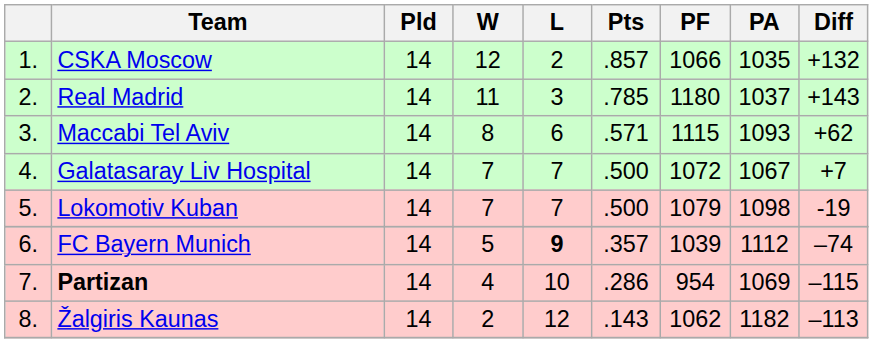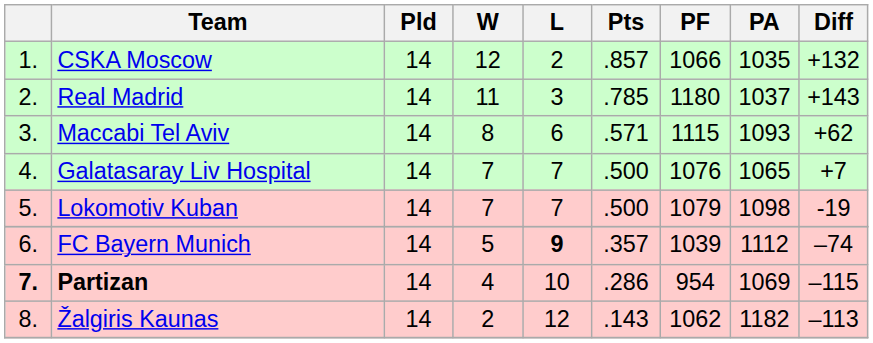 <table class="wikitable" style="text-align:center">
 <tr>
 <th width=25></th>
 <th width=220>Team</th>
 <th width=40>Pld</th>
 <th width=40>W</th>
 <th width=40>L</th>
 <th width=40>Pts</th>
 <th width=40>PF</th>
 <th width=40>PA</th>
 <th width=40>Diff</th>
 </tr>
 <tr style="background:#ccffcc;">
 <td>1.</td>
 <td align=left> <a href='#'>CSKA Moscow</a></td>
 <td>14</td>
 <td>12</td>
 <td>2</td>
 <td>.857</td>
 <td>1066</td>
 <td>1035</td>
 <td>+132</td>
 </tr>
 <tr style="background:#ccffcc;">
 <td>2.</td>
 <td align=left> <a href='#'>Real Madrid</a></td>
 <td>14</td>
 <td>11</td>
 <td>3</td>
 <td>.785</td>
 <td>1180</td>
 <td>1037</td>
 <td>+143</td>
 </tr>
 <tr style="background:#ccffcc;">
 <td>3.</td>
 <td align=left> <a href='#'>Maccabi Tel Aviv</a></td>
 <td>14</td>
 <td>8</td>
 <td>6</td>
 <td>.571</td>
 <td>1115</td>
 <td>1093</td>
 <td>+62</td>
 </tr>
 <tr style="background:#ccffcc;">
 <td>4.</td>
 <td align=left> <a href='#'>Galatasaray Liv Hospital</a></td>
 <td>14</td>
 <td>7</td>
 <td>7</td>
 <td>.500</td>
-<td>1072</td>
-<td>1067</td>
+<td>1076</td>
+<td>1065</td>
 <td>+7</td>
 </tr>
 <tr style="background:#ffcccc;">
 <td>5.</td>
 <td align=left> <a href='#'>Lokomotiv Kuban</a></td>
 <td>14</td>
 <td>7</td>
 <td>7</td>
 <td>.500</td>
 <td>1079</td>
 <td>1098</td>
 <td>-19</td>
 </tr>
 <tr style=>
 </tr>
 <tr style="background:#ffcccc;">
 <td>6.</td>
 <td align=left> <a href='#'>FC Bayern Munich</a></td>
 <td>14</td>
 <td>5</td>
 <td><strong>9</strong></td>
 <td>.357</td>
 <td>1039</td>
 <td>1112</td>
 <td>–74</td>
 </tr>
 <tr style="background:#ffcccc;">
-<td>7.</td>
+<td><strong>7.</strong></td>
 <td align=left> <strong>Partizan</strong></td>
 <td>14</td>
 <td>4</td>
 <td>10</td>
 <td>.286</td>
 <td>954</td>
 <td>1069</td>
 <td>–115</td>
 </tr>
 <tr style="background:#ffcccc;">
 <td>8.</td>
 <td align=left> <a href='#'>Žalgiris Kaunas</a></td>
 <td>14</td>
 <td>2</td>
 <td>12</td>
 <td>.143</td>
 <td>1062</td>
 <td>1182</td>
 <td>–113</td>
 </tr>
 <tr>
 </tr>
 </table>
